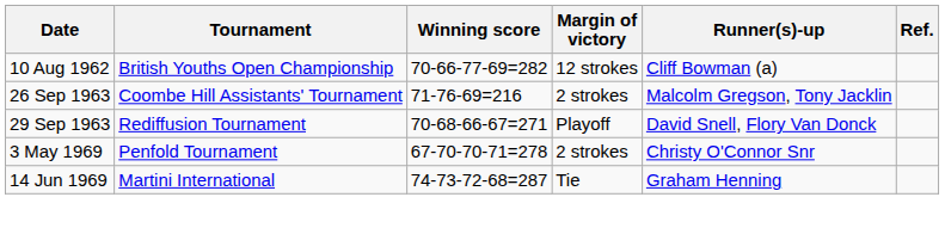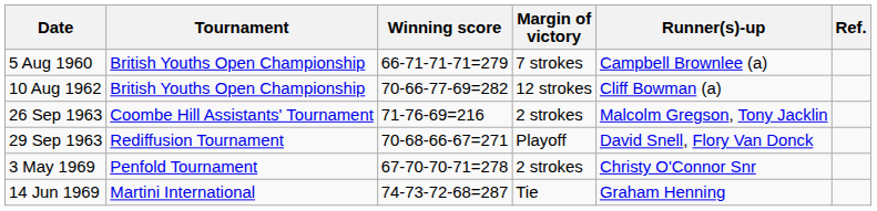 <table class="wikitable" style="font-size:95%;">
 <tr>
 <th>Date</th>
 <th>Tournament</th>
 <th>Winning score</th>
 <th>Margin of<br>victory</th>
 <th>Runner(s)-up</th>
 <th>Ref.</th>
+</tr>
+<tr>
+<td>5 Aug 1960</td>
+<td><a href='#'>British Youths Open Championship</a></td>
+<td>66-71-71-71=279</td>
+<td>7 strokes</td>
+<td> <a href='#'>Campbell Brownlee</a> (a)</td>
+<td></td>
 </tr>
 <tr>
 <td>10 Aug 1962</td>
 <td><a href='#'>British Youths Open Championship</a></td>
 <td>70-66-77-69=282</td>
 <td>12 strokes</td>
 <td> <a href='#'>Cliff Bowman</a> (a)</td>
 <td></td>
 </tr>
 <tr>
 <td>26 Sep 1963</td>
 <td><a href='#'>Coombe Hill Assistants' Tournament</a></td>
 <td>71-76-69=216</td>
 <td>2 strokes</td>
 <td> <a href='#'>Malcolm Gregson</a>,  <a href='#'>Tony Jacklin</a></td>
 <td></td>
 </tr>
 <tr>
 <td>29 Sep 1963</td>
 <td><a href='#'>Rediffusion Tournament</a></td>
 <td>70-68-66-67=271</td>
 <td>Playoff</td>
 <td> <a href='#'>David Snell</a>,  <a href='#'>Flory Van Donck</a></td>
 <td></td>
 </tr>
 <tr>
 <td>3 May 1969</td>
 <td><a href='#'>Penfold Tournament</a></td>
 <td>67-70-70-71=278</td>
 <td>2 strokes</td>
 <td> <a href='#'>Christy O'Connor Snr</a></td>
 <td></td>
 </tr>
 <tr>
 <td>14 Jun 1969</td>
 <td><a href='#'>Martini International</a></td>
 <td>74-73-72-68=287</td>
 <td>Tie</td>
 <td> <a href='#'>Graham Henning</a></td>
 <td></td>
 </tr>
 </table>
